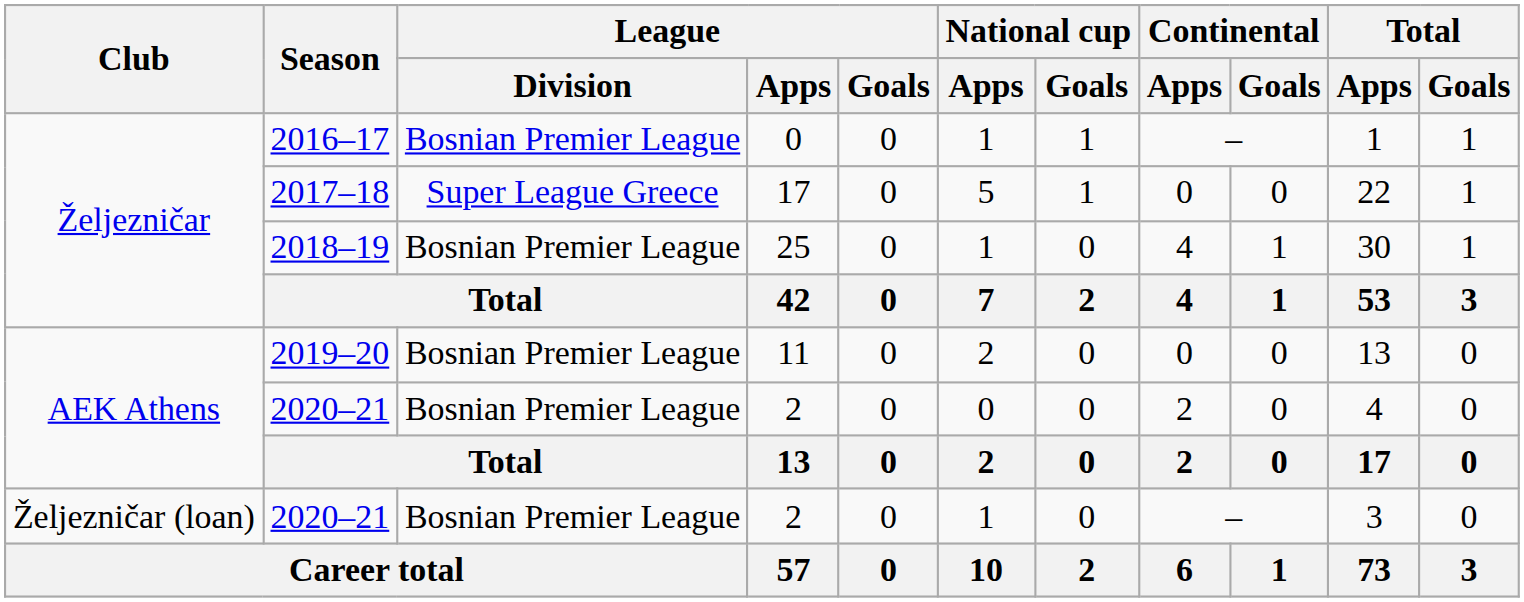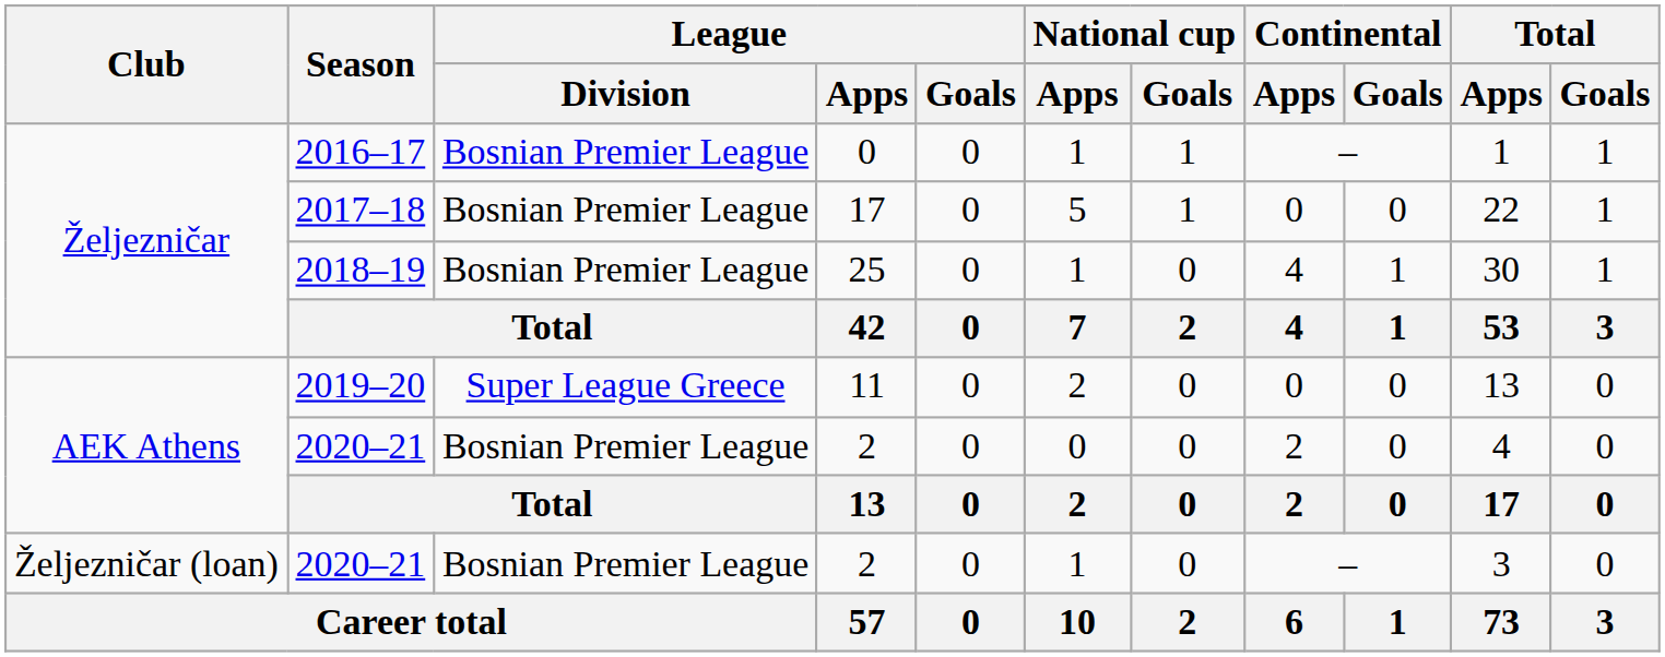 <table class="wikitable" style="text-align:center">
 <tr>
 <th rowspan="2">Club</th>
 <th rowspan="2">Season</th>
 <th colspan="3">League</th>
 <th colspan="2">National cup</th>
 <th colspan="2">Continental</th>
 <th colspan="2">Total</th>
 </tr>
 <tr>
 <th>Division</th>
 <th>Apps</th>
 <th>Goals</th>
 <th>Apps</th>
 <th>Goals</th>
 <th>Apps</th>
 <th>Goals</th>
 <th>Apps</th>
 <th>Goals</th>
 </tr>
 <tr>
 <td rowspan="4"><a href='#'>Željezničar</a></td>
 <td><a href='#'>2016–17</a></td>
 <td><a href='#'>Bosnian Premier League</a></td>
 <td>0</td>
 <td>0</td>
 <td>1</td>
 <td>1</td>
 <td colspan="2">–</td>
 <td>1</td>
 <td>1</td>
 </tr>
 <tr>
 <td><a href='#'>2017–18</a></td>
-<td><a href='#'>Super League Greece</a></td>
+<td>Bosnian Premier League</td>
 <td>17</td>
 <td>0</td>
 <td>5</td>
 <td>1</td>
 <td>0</td>
 <td>0</td>
 <td>22</td>
 <td>1</td>
 </tr>
 <tr>
 <td><a href='#'>2018–19</a></td>
 <td>Bosnian Premier League</td>
 <td>25</td>
 <td>0</td>
 <td>1</td>
 <td>0</td>
 <td>4</td>
 <td>1</td>
 <td>30</td>
 <td>1</td>
 </tr>
 <tr>
 <th colspan="2">Total</th>
 <th>42</th>
 <th>0</th>
 <th>7</th>
 <th>2</th>
 <th>4</th>
 <th>1</th>
 <th>53</th>
 <th>3</th>
 </tr>
 <tr>
 <td rowspan="3"><a href='#'>AEK Athens</a></td>
 <td><a href='#'>2019–20</a></td>
-<td>Bosnian Premier League</td>
+<td><a href='#'>Super League Greece</a></td>
 <td>11</td>
 <td>0</td>
 <td>2</td>
 <td>0</td>
 <td>0</td>
 <td>0</td>
 <td>13</td>
 <td>0</td>
 </tr>
 <tr>
 <td><a href='#'>2020–21</a></td>
 <td>Bosnian Premier League</td>
 <td>2</td>
 <td>0</td>
 <td>0</td>
 <td>0</td>
 <td>2</td>
 <td>0</td>
 <td>4</td>
 <td>0</td>
 </tr>
 <tr>
 <th colspan="2">Total</th>
 <th>13</th>
 <th>0</th>
 <th>2</th>
 <th>0</th>
 <th>2</th>
 <th>0</th>
 <th>17</th>
 <th>0</th>
 </tr>
 <tr>
 <td>Željezničar (loan)</td>
 <td><a href='#'>2020–21</a></td>
 <td>Bosnian Premier League</td>
 <td>2</td>
 <td>0</td>
 <td>1</td>
 <td>0</td>
 <td colspan="2">–</td>
 <td>3</td>
 <td>0</td>
 </tr>
 <tr>
 <th colspan="3">Career total</th>
 <th>57</th>
 <th>0</th>
 <th>10</th>
 <th>2</th>
 <th>6</th>
 <th>1</th>
 <th>73</th>
 <th>3</th>
 </tr>
 </table>
